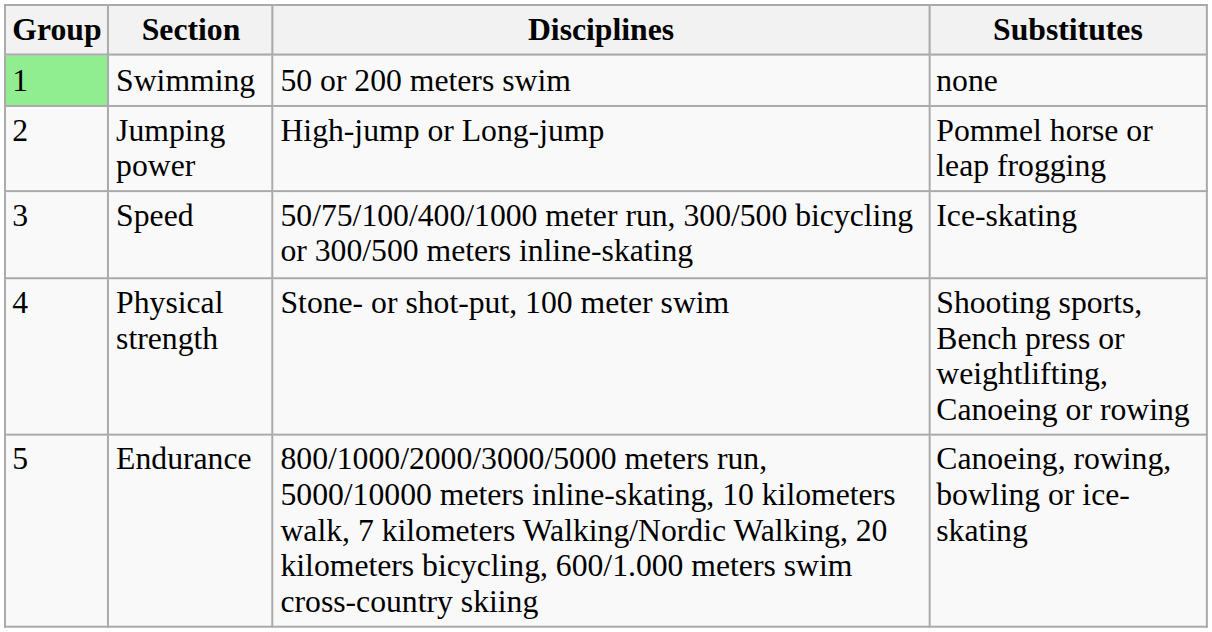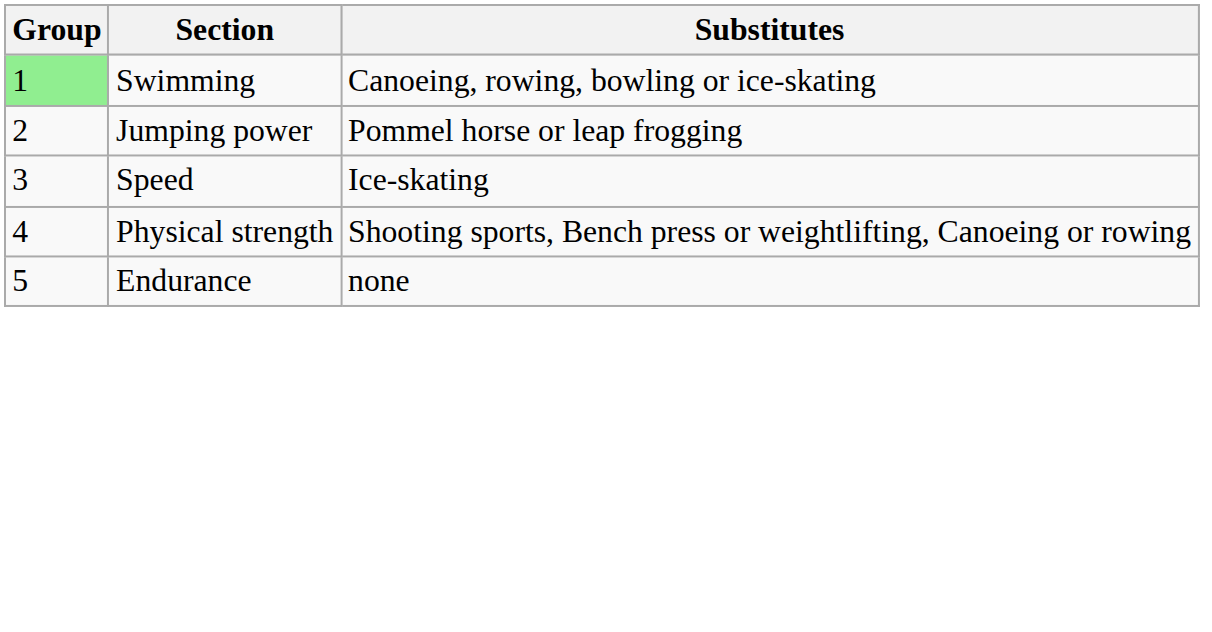 <table class="wikitable">
 <tr style="vertical-align:top; background:darkGrey;">
 <th>Group</th>
 <th>Section</th>
-<th>Disciplines</th>
 <th>Substitutes</th>
 </tr>
 <tr style="vertical-align:top">
 <td style="background: lightgreen;">1</td>
 <td>Swimming</td>
-<td>50 or 200 meters swim</td>
-<td>none</td>
+<td>Canoeing, rowing, bowling or ice-skating</td>
 </tr>
 <tr style="vertical-align:top">
 <td>2</td>
 <td>Jumping power</td>
-<td>High-jump or Long-jump</td>
 <td>Pommel horse or leap frogging</td>
 </tr>
 <tr style="vertical-align:top">
 <td>3</td>
 <td>Speed</td>
-<td>50/75/100/400/1000 meter run, 300/500 bicycling or 300/500 meters inline-skating</td>
 <td>Ice-skating</td>
 </tr>
 <tr style="vertical-align:top">
 <td>4</td>
 <td>Physical strength</td>
-<td>Stone- or shot-put, 100 meter swim</td>
 <td>Shooting sports, Bench press or weightlifting, Canoeing or rowing</td>
 </tr>
 <tr style="vertical-align:top">
 <td>5</td>
 <td>Endurance</td>
-<td>800/1000/2000/3000/5000 meters run, 5000/10000 meters inline-skating, 10 kilometers walk, 7 kilometers Walking/Nordic Walking, 20 kilometers bicycling, 600/1.000 meters swim cross-country skiing</td>
-<td>Canoeing, rowing, bowling or ice-skating</td>
+<td>none</td>
 </tr>
 </table>
